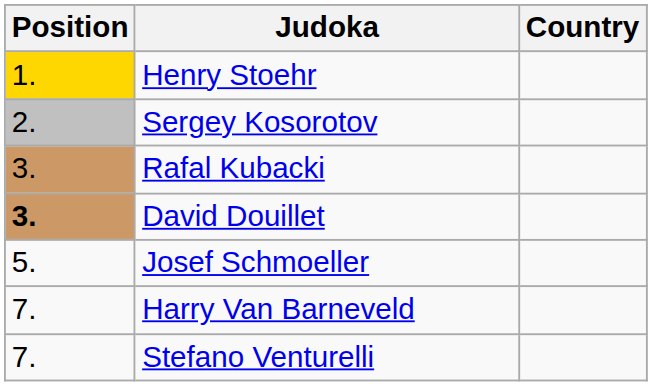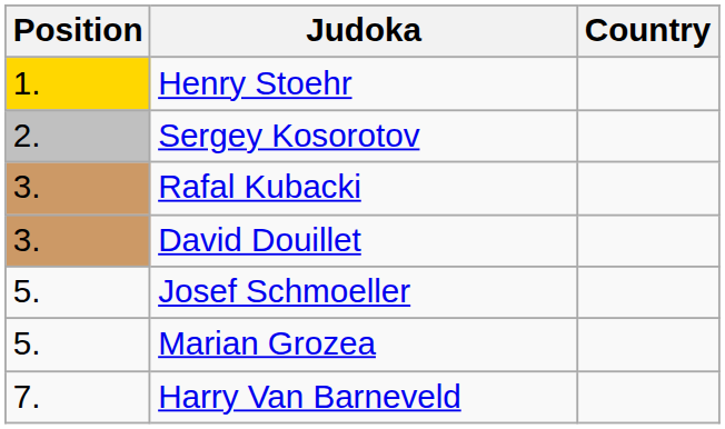 <table class=wikitable>
 <tr>
 <th width=10>Position</th>
 <th width=200>Judoka</th>
 <th width=10>Country</th>
 </tr>
 <tr>
 <td bgcolor=gold>1.</td>
 <td><a href='#'>Henry Stoehr</a></td>
 <td></td>
 </tr>
 <tr>
 <td bgcolor=silver>2.</td>
 <td><a href='#'>Sergey Kosorotov</a></td>
 <td></td>
 </tr>
 <tr>
 <td bgcolor=CC9966>3.</td>
 <td><a href='#'>Rafal Kubacki</a></td>
 <td></td>
 </tr>
 <tr>
-<td bgcolor=CC9966><strong>3.</strong></td>
+<td bgcolor=CC9966>3.</td>
 <td><a href='#'>David Douillet</a></td>
 <td></td>
 </tr>
 <tr>
 <td>5.</td>
 <td><a href='#'>Josef Schmoeller</a></td>
 <td></td>
 </tr>
 <tr>
+<td>5.</td>
+<td><a href='#'>Marian Grozea</a></td>
+<td></td>
+</tr>
+<tr>
 <td>7.</td>
 <td><a href='#'>Harry Van Barneveld</a></td>
 <td></td>
 </tr>
-<tr>
-<td>7.</td>
-<td><a href='#'>Stefano Venturelli</a></td>
-<td></td>
-</tr>
 </table>
